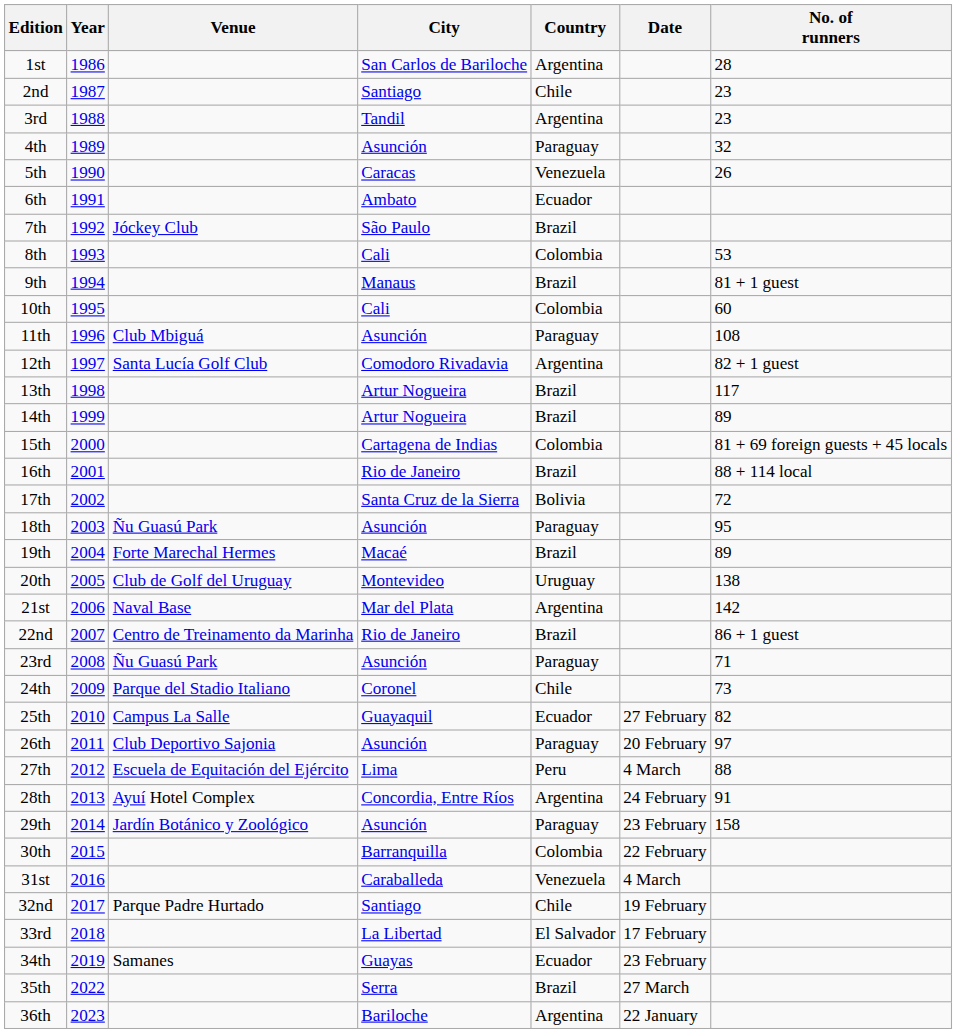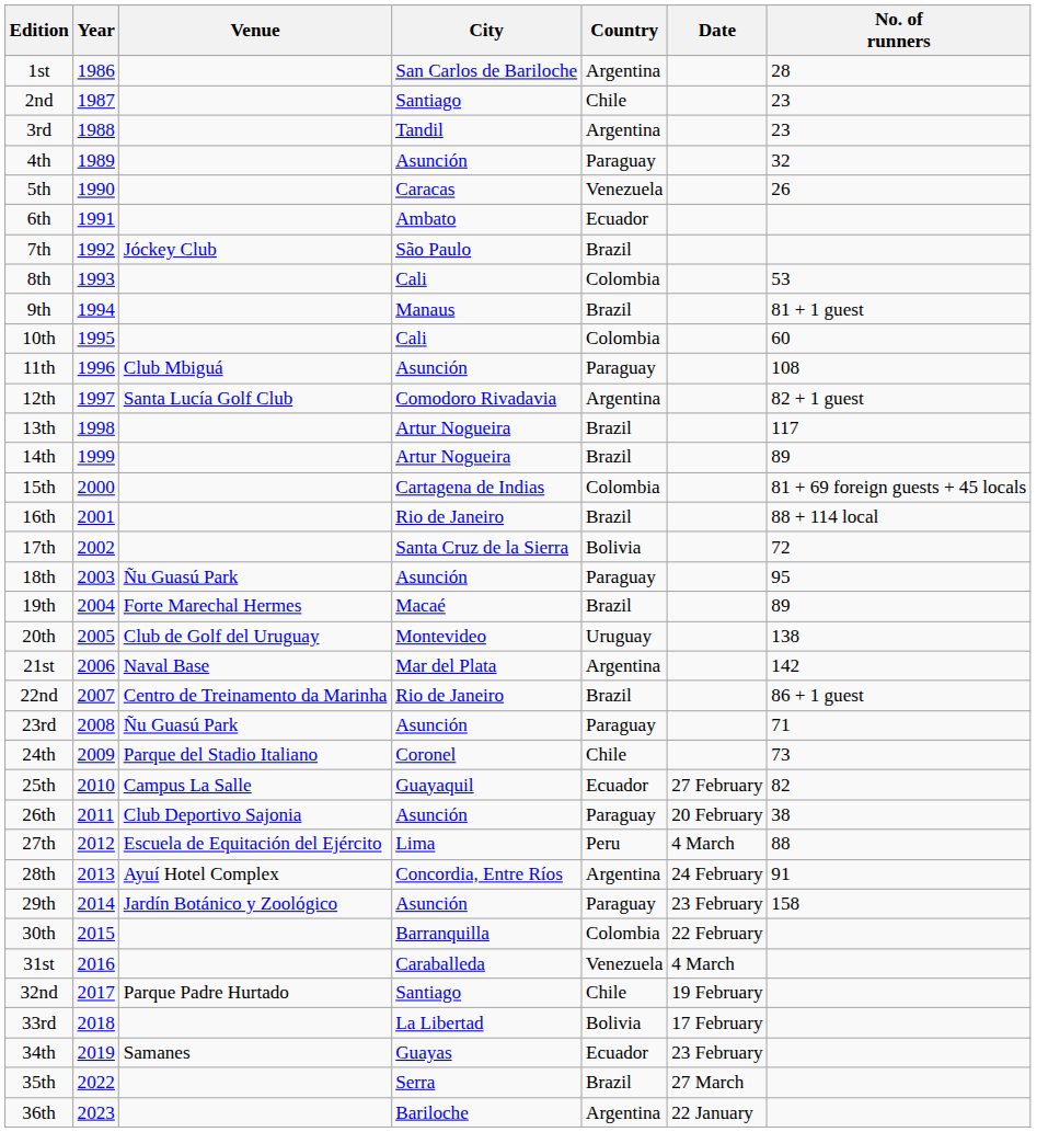 <table class="wikitable sortable">
 <tr>
 <th>Edition</th>
 <th>Year</th>
 <th>Venue</th>
 <th>City</th>
 <th>Country</th>
 <th>Date</th>
 <th>No. of<br>runners</th>
 </tr>
 <tr>
 <td align=center>1st</td>
 <td><a href='#'>1986</a></td>
 <td></td>
 <td><a href='#'>San Carlos de Bariloche</a></td>
 <td>Argentina</td>
 <td></td>
 <td>28</td>
 </tr>
 <tr>
 <td align=center>2nd</td>
 <td><a href='#'>1987</a></td>
 <td></td>
 <td><a href='#'>Santiago</a></td>
 <td>Chile</td>
 <td></td>
 <td>23</td>
 </tr>
 <tr>
 <td align=center>3rd</td>
 <td><a href='#'>1988</a></td>
 <td></td>
 <td><a href='#'>Tandil</a></td>
 <td>Argentina</td>
 <td></td>
 <td>23</td>
 </tr>
 <tr>
 <td align=center>4th</td>
 <td><a href='#'>1989</a></td>
 <td></td>
 <td><a href='#'>Asunción</a></td>
 <td>Paraguay</td>
 <td></td>
 <td>32</td>
 </tr>
 <tr>
 <td align=center>5th</td>
 <td><a href='#'>1990</a></td>
 <td></td>
 <td><a href='#'>Caracas</a></td>
 <td>Venezuela</td>
 <td></td>
 <td>26</td>
 </tr>
 <tr>
 <td align=center>6th</td>
 <td><a href='#'>1991</a></td>
 <td></td>
 <td><a href='#'>Ambato</a></td>
 <td>Ecuador</td>
 <td></td>
 <td></td>
 </tr>
 <tr>
 <td align=center>7th</td>
 <td><a href='#'>1992</a></td>
 <td><a href='#'>Jóckey Club</a></td>
 <td><a href='#'>São Paulo</a></td>
 <td>Brazil</td>
 <td></td>
 <td></td>
 </tr>
 <tr>
 <td align=center>8th</td>
 <td><a href='#'>1993</a></td>
 <td></td>
 <td><a href='#'>Cali</a></td>
 <td>Colombia</td>
 <td></td>
 <td>53</td>
 </tr>
 <tr>
 <td align=center>9th</td>
 <td><a href='#'>1994</a></td>
 <td></td>
 <td><a href='#'>Manaus</a></td>
 <td>Brazil</td>
 <td></td>
 <td>81 + 1 guest</td>
 </tr>
 <tr>
 <td align=center>10th</td>
 <td><a href='#'>1995</a></td>
 <td></td>
 <td><a href='#'>Cali</a></td>
 <td>Colombia</td>
 <td></td>
 <td>60</td>
 </tr>
 <tr>
 <td align=center>11th</td>
 <td><a href='#'>1996</a></td>
 <td><a href='#'>Club Mbiguá</a></td>
 <td><a href='#'>Asunción</a></td>
 <td>Paraguay</td>
 <td></td>
 <td>108</td>
 </tr>
 <tr>
 <td align=center>12th</td>
 <td><a href='#'>1997</a></td>
 <td><a href='#'>Santa Lucía Golf Club</a></td>
 <td><a href='#'>Comodoro Rivadavia</a></td>
 <td>Argentina</td>
 <td></td>
 <td>82 + 1 guest</td>
 </tr>
 <tr>
 <td align=center>13th</td>
 <td><a href='#'>1998</a></td>
 <td></td>
 <td><a href='#'>Artur Nogueira</a></td>
 <td>Brazil</td>
 <td></td>
 <td>117</td>
 </tr>
 <tr>
 <td align=center>14th</td>
 <td><a href='#'>1999</a></td>
 <td></td>
 <td><a href='#'>Artur Nogueira</a></td>
 <td>Brazil</td>
 <td></td>
 <td>89</td>
 </tr>
 <tr>
 <td align=center>15th</td>
 <td><a href='#'>2000</a></td>
 <td></td>
 <td><a href='#'>Cartagena de Indias</a></td>
 <td>Colombia</td>
 <td></td>
 <td>81 + 69 foreign guests + 45 locals</td>
 </tr>
 <tr>
 <td align=center>16th</td>
 <td><a href='#'>2001</a></td>
 <td></td>
 <td><a href='#'>Rio de Janeiro</a></td>
 <td>Brazil</td>
 <td></td>
 <td>88 + 114 local</td>
 </tr>
 <tr>
 <td align=center>17th</td>
 <td><a href='#'>2002</a></td>
 <td></td>
 <td><a href='#'>Santa Cruz de la Sierra</a></td>
 <td>Bolivia</td>
 <td></td>
 <td>72</td>
 </tr>
 <tr>
 <td align=center>18th</td>
 <td><a href='#'>2003</a></td>
 <td><a href='#'>Ñu Guasú Park</a></td>
 <td><a href='#'>Asunción</a></td>
 <td>Paraguay</td>
 <td></td>
 <td>95</td>
 </tr>
 <tr>
 <td align=center>19th</td>
 <td><a href='#'>2004</a></td>
 <td><a href='#'>Forte Marechal Hermes</a></td>
 <td><a href='#'>Macaé</a></td>
 <td>Brazil</td>
 <td></td>
 <td>89</td>
 </tr>
 <tr>
 <td align=center>20th</td>
 <td><a href='#'>2005</a></td>
 <td><a href='#'>Club de Golf del Uruguay</a></td>
 <td><a href='#'>Montevideo</a></td>
 <td>Uruguay</td>
 <td></td>
 <td>138</td>
 </tr>
 <tr>
 <td align=center>21st</td>
 <td><a href='#'>2006</a></td>
 <td><a href='#'>Naval Base</a></td>
 <td><a href='#'>Mar del Plata</a></td>
 <td>Argentina</td>
 <td></td>
 <td>142</td>
 </tr>
 <tr>
 <td align=center>22nd</td>
 <td><a href='#'>2007</a></td>
 <td><a href='#'>Centro de Treinamento da Marinha</a></td>
 <td><a href='#'>Rio de Janeiro</a></td>
 <td>Brazil</td>
 <td></td>
 <td>86 + 1 guest</td>
 </tr>
 <tr>
 <td align=center>23rd</td>
 <td><a href='#'>2008</a></td>
 <td><a href='#'>Ñu Guasú Park</a></td>
 <td><a href='#'>Asunción</a></td>
 <td>Paraguay</td>
 <td></td>
 <td>71</td>
 </tr>
 <tr>
 <td align=center>24th</td>
 <td><a href='#'>2009</a></td>
 <td><a href='#'>Parque del Stadio Italiano</a></td>
 <td><a href='#'>Coronel</a></td>
 <td>Chile</td>
 <td></td>
 <td>73</td>
 </tr>
 <tr>
 <td align=center>25th</td>
 <td><a href='#'>2010</a></td>
 <td><a href='#'>Campus La Salle</a></td>
 <td><a href='#'>Guayaquil</a></td>
 <td>Ecuador</td>
 <td>27 February</td>
 <td>82</td>
 </tr>
 <tr>
 <td align=center>26th</td>
 <td><a href='#'>2011</a></td>
 <td><a href='#'>Club Deportivo Sajonia</a></td>
 <td><a href='#'>Asunción</a></td>
 <td>Paraguay</td>
 <td>20 February</td>
-<td>97</td>
+<td>38</td>
 </tr>
 <tr>
 <td align=center>27th</td>
 <td><a href='#'>2012</a></td>
 <td><a href='#'>Escuela de Equitación del Ejército</a></td>
 <td><a href='#'>Lima</a></td>
 <td>Peru</td>
 <td>4 March</td>
 <td>88</td>
 </tr>
 <tr>
 <td align=center>28th</td>
 <td><a href='#'>2013</a></td>
 <td><a href='#'>Ayuí</a> Hotel Complex</td>
 <td><a href='#'>Concordia, Entre Ríos</a></td>
 <td>Argentina</td>
 <td>24 February</td>
 <td>91</td>
 </tr>
 <tr>
 <td align=center>29th</td>
 <td><a href='#'>2014</a></td>
 <td><a href='#'>Jardín Botánico y Zoológico</a></td>
 <td><a href='#'>Asunción</a></td>
 <td>Paraguay</td>
 <td>23 February</td>
 <td>158</td>
 </tr>
 <tr>
 <td align=center>30th</td>
 <td><a href='#'>2015</a></td>
 <td></td>
 <td><a href='#'>Barranquilla</a></td>
 <td>Colombia</td>
 <td>22 February</td>
 <td></td>
 </tr>
 <tr>
 <td align=center>31st</td>
 <td><a href='#'>2016</a></td>
 <td></td>
 <td><a href='#'>Caraballeda</a></td>
 <td>Venezuela</td>
 <td>4 March</td>
 <td></td>
 </tr>
 <tr>
 <td align=center>32nd</td>
 <td><a href='#'>2017</a></td>
 <td>Parque Padre Hurtado</td>
 <td><a href='#'>Santiago</a></td>
 <td>Chile</td>
 <td>19 February</td>
 <td></td>
 </tr>
 <tr>
 <td align=center>33rd</td>
 <td><a href='#'>2018</a></td>
 <td></td>
 <td><a href='#'>La Libertad</a></td>
-<td>El Salvador</td>
+<td>Bolivia</td>
 <td>17 February</td>
 <td></td>
 </tr>
 <tr>
 <td align=center>34th</td>
 <td><a href='#'>2019</a></td>
 <td>Samanes</td>
 <td><a href='#'>Guayas</a></td>
 <td>Ecuador</td>
 <td>23 February</td>
 <td></td>
 </tr>
 <tr>
 <td align=center>35th</td>
 <td><a href='#'>2022</a></td>
 <td></td>
 <td><a href='#'>Serra</a></td>
 <td>Brazil</td>
 <td>27 March</td>
 <td></td>
 </tr>
 <tr>
 <td align=center>36th</td>
 <td><a href='#'>2023</a></td>
 <td></td>
 <td><a href='#'>Bariloche</a></td>
 <td>Argentina</td>
 <td>22 January</td>
 <td></td>
 </tr>
 <tr>
 </tr>
 </table>
